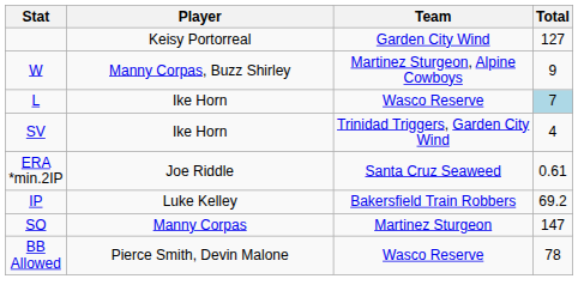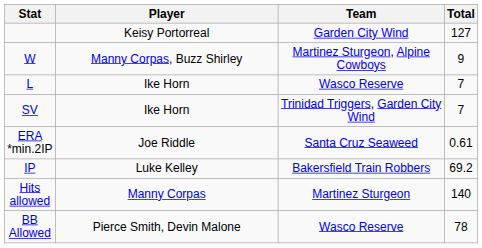 <table class="wikitable"  style="width:50%; text-align:center;">
 <tr>
 <th style="width:5%;">Stat</th>
 <th style="width:55%;">Player</th>
 <th style="width:55%;">Team</th>
 <th style="width:5%;">Total</th>
 </tr>
 <tr>
 <td></td>
 <td>Keisy Portorreal</td>
 <td><a href='#'>Garden City Wind</a></td>
 <td>127</td>
 </tr>
 <tr>
 <td><a href='#'>W</a></td>
 <td><a href='#'>Manny Corpas</a>, Buzz Shirley</td>
 <td><a href='#'>Martinez Sturgeon</a>, <a href='#'>Alpine Cowboys</a></td>
 <td>9</td>
 </tr>
 <tr>
 <td><a href='#'>L</a></td>
 <td>Ike Horn</td>
 <td><a href='#'>Wasco Reserve</a></td>
-<td style="background: lightblue;">7</td>
+<td>7</td>
 </tr>
 <tr>
 <td><a href='#'>SV</a></td>
 <td>Ike Horn</td>
 <td><a href='#'>Trinidad Triggers</a>, <a href='#'>Garden City Wind</a></td>
-<td>4</td>
+<td>7</td>
 </tr>
 <tr>
 <td><a href='#'>ERA</a> *min.2IP</td>
 <td>Joe Riddle</td>
 <td><a href='#'>Santa Cruz Seaweed</a></td>
 <td>0.61</td>
 </tr>
 <tr>
 <td><a href='#'>IP</a></td>
 <td>Luke Kelley</td>
 <td><a href='#'>Bakersfield Train Robbers</a></td>
 <td>69.2</td>
 </tr>
 <tr>
-<td><a href='#'>SO</a></td>
+<td><a href='#'>Hits allowed</a></td>
 <td><a href='#'>Manny Corpas</a></td>
 <td><a href='#'>Martinez Sturgeon</a></td>
-<td>147</td>
+<td>140</td>
 </tr>
 <tr>
 <td><a href='#'>BB Allowed</a></td>
 <td>Pierce Smith, Devin Malone</td>
 <td><a href='#'>Wasco Reserve</a></td>
 <td>78</td>
 </tr>
 </table>
